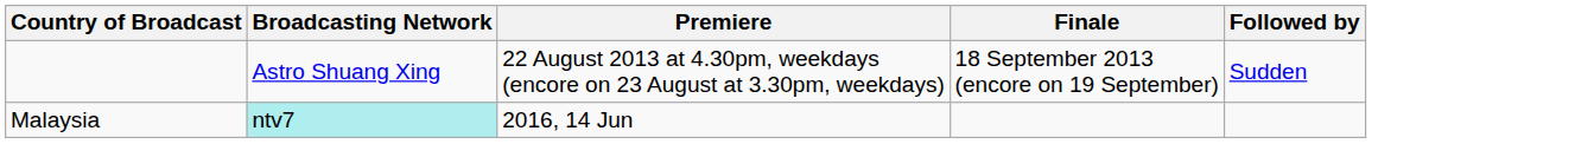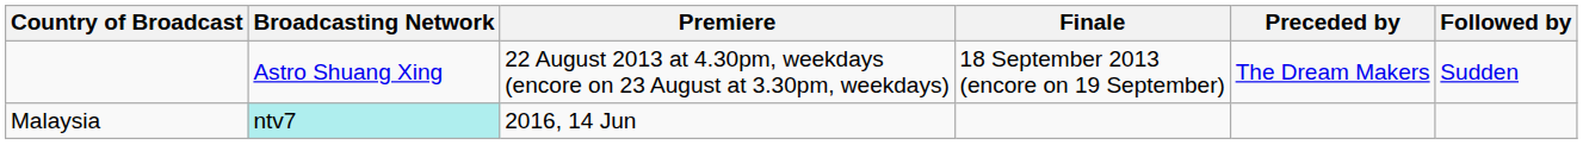 <table class="wikitable">
 <tr>
 <th>Country of Broadcast</th>
 <th>Broadcasting Network</th>
 <th>Premiere</th>
 <th>Finale</th>
+<th>Preceded by</th>
 <th>Followed by</th>
 </tr>
 <tr>
 <td></td>
 <td><a href='#'>Astro Shuang Xing</a></td>
 <td>22 August 2013 at 4.30pm, weekdays <br> (encore on 23 August at 3.30pm, weekdays)</td>
 <td>18 September 2013 <br> (encore on 19 September)</td>
+<td><a href='#'>The Dream Makers</a></td>
 <td><a href='#'>Sudden</a></td>
 </tr>
 <tr>
 <td>Malaysia</td>
 <td style="background: paleturquoise;">ntv7</td>
 <td>2016, 14 Jun</td>
 <td></td>
 <td></td>
+<td></td>
 </tr>
 </table>
